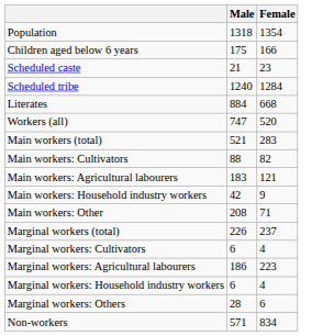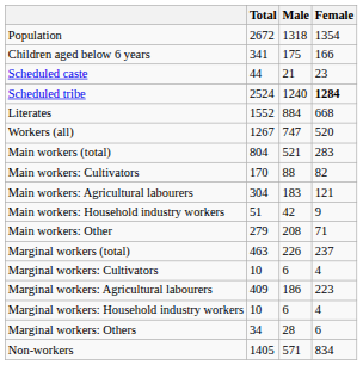 <table class="wikitable sortable">
 <tr>
 <th></th>
+<th>Total</th>
 <th>Male</th>
 <th>Female</th>
 </tr>
 <tr>
 <td>Population</td>
+<td>2672</td>
 <td>1318</td>
 <td>1354</td>
 </tr>
 <tr>
 <td>Children aged below 6 years</td>
+<td>341</td>
 <td>175</td>
 <td>166</td>
 </tr>
 <tr>
 <td><a href='#'>Scheduled caste</a></td>
+<td>44</td>
 <td>21</td>
 <td>23</td>
 </tr>
 <tr>
 <td><a href='#'>Scheduled tribe</a></td>
+<td>2524</td>
 <td>1240</td>
-<td>1284</td>
+<td><strong>1284</strong></td>
 </tr>
 <tr>
 <td>Literates</td>
+<td>1552</td>
 <td>884</td>
 <td>668</td>
 </tr>
 <tr>
 <td>Workers (all)</td>
+<td>1267</td>
 <td>747</td>
 <td>520</td>
 </tr>
 <tr>
 <td>Main workers (total)</td>
+<td>804</td>
 <td>521</td>
 <td>283</td>
 </tr>
 <tr>
 <td>Main workers: Cultivators</td>
+<td>170</td>
 <td>88</td>
 <td>82</td>
 </tr>
 <tr>
 <td>Main workers: Agricultural labourers</td>
+<td>304</td>
 <td>183</td>
 <td>121</td>
 </tr>
 <tr>
 <td>Main workers: Household industry workers</td>
+<td>51</td>
 <td>42</td>
 <td>9</td>
 </tr>
 <tr>
 <td>Main workers: Other</td>
+<td>279</td>
 <td>208</td>
 <td>71</td>
 </tr>
 <tr>
 <td>Marginal workers (total)</td>
+<td>463</td>
 <td>226</td>
 <td>237</td>
 </tr>
 <tr>
 <td>Marginal workers: Cultivators</td>
+<td>10</td>
 <td>6</td>
 <td>4</td>
 </tr>
 <tr>
 <td>Marginal workers: Agricultural labourers</td>
+<td>409</td>
 <td>186</td>
 <td>223</td>
 </tr>
 <tr>
 <td>Marginal workers: Household industry workers</td>
+<td>10</td>
 <td>6</td>
 <td>4</td>
 </tr>
 <tr>
 <td>Marginal workers: Others</td>
+<td>34</td>
 <td>28</td>
 <td>6</td>
 </tr>
 <tr>
 <td>Non-workers</td>
+<td>1405</td>
 <td>571</td>
 <td>834</td>
 </tr>
 </table>
